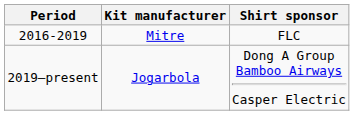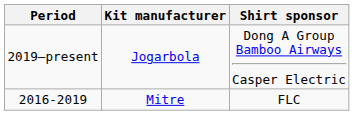 <table class="wikitable" style="text-align: center">
 <tr>
 <th>Period</th>
 <th>Kit manufacturer</th>
 <th>Shirt sponsor</th>
 </tr>
 <tr>
+<td>2019–present</td>
+<td> <a href='#'>Jogarbola</a></td>
+<td>Dong A Group <br> <a href='#'>Bamboo Airways</a><hr>Casper Electric</td>
+</tr>
+<tr>
 <td>2016-2019</td>
 <td> <a href='#'>Mitre</a></td>
 <td>FLC</td>
 </tr>
-<tr>
-<td>2019–present</td>
-<td> <a href='#'>Jogarbola</a></td>
-<td>Dong A Group <br> <a href='#'>Bamboo Airways</a><hr>Casper Electric</td>
-</tr>
 </table>
